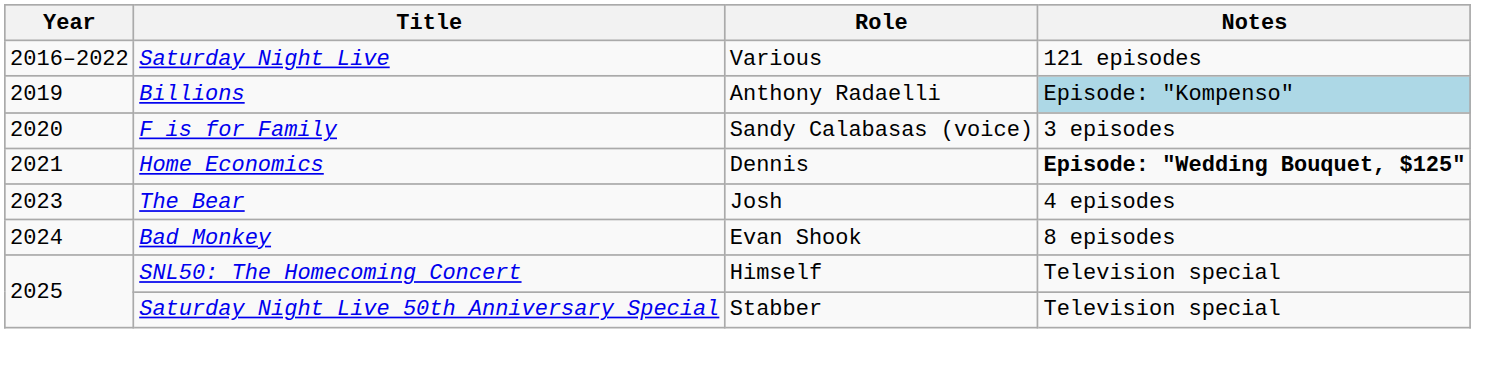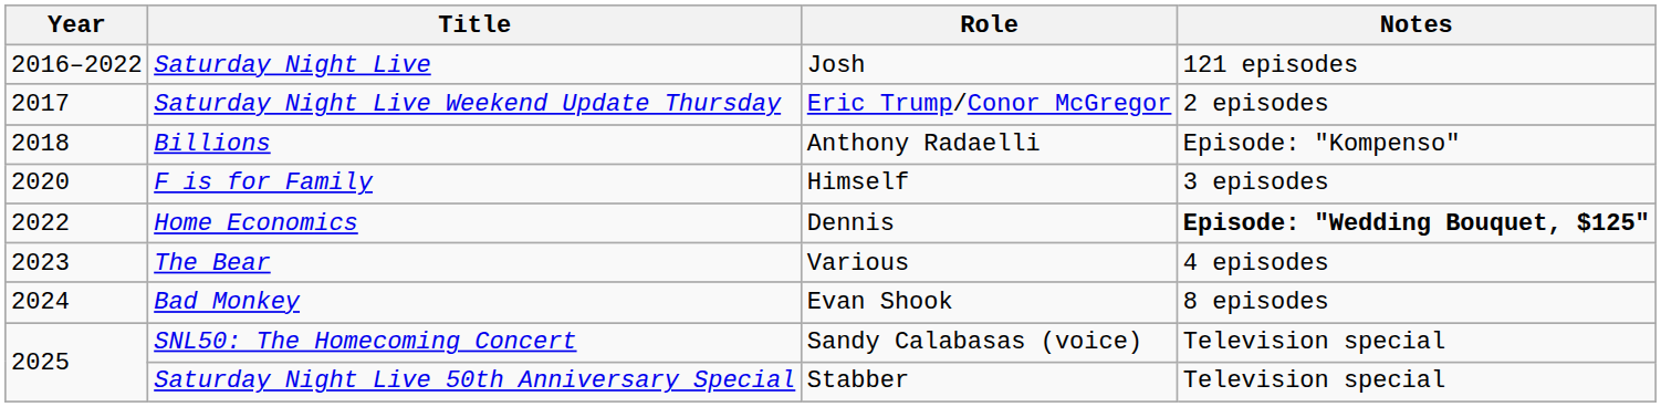 <table class="wikitable sortable">
 <tr>
 <th>Year</th>
 <th>Title</th>
 <th>Role</th>
 <th>Notes</th>
 </tr>
 <tr>
 <td>2016–2022</td>
 <td><em><a href='#'>Saturday Night Live</a></em></td>
-<td>Various</td>
+<td>Josh</td>
 <td>121 episodes</td>
 </tr>
 <tr>
-<td>2019</td>
+<td>2017</td>
+<td><em><a href='#'>Saturday Night Live Weekend Update Thursday</a></em></td>
+<td><a href='#'>Eric Trump</a>/<a href='#'>Conor McGregor</a></td>
+<td>2 episodes</td>
+</tr>
+<tr>
+<td>2018</td>
 <td><em><a href='#'>Billions</a></em></td>
 <td>Anthony Radaelli</td>
-<td style="background: lightblue;">Episode: "Kompenso"</td>
+<td>Episode: "Kompenso"</td>
 </tr>
 <tr>
 <td>2020</td>
 <td><em><a href='#'>F is for Family</a></em></td>
-<td>Sandy Calabasas (voice)</td>
+<td>Himself</td>
 <td>3 episodes</td>
 </tr>
 <tr>
-<td>2021</td>
+<td>2022</td>
 <td><em><a href='#'>Home Economics</a></em></td>
 <td>Dennis</td>
 <td><strong>Episode: "Wedding Bouquet, $125"</strong></td>
 </tr>
 <tr>
 <td>2023</td>
 <td><em><a href='#'>The Bear</a></em></td>
-<td>Josh</td>
+<td>Various</td>
 <td>4 episodes</td>
 </tr>
 <tr>
 <td>2024</td>
 <td><em><a href='#'>Bad Monkey</a></em></td>
 <td>Evan Shook</td>
 <td>8 episodes</td>
 </tr>
 <tr>
 <td rowspan="2">2025</td>
 <td><em><a href='#'>SNL50: The Homecoming Concert</a></em></td>
-<td>Himself</td>
+<td>Sandy Calabasas (voice)</td>
 <td>Television special</td>
 </tr>
 <tr>
 <td><em><a href='#'>Saturday Night Live 50th Anniversary Special</a></em></td>
 <td>Stabber</td>
 <td>Television special</td>
 </tr>
 </table>
